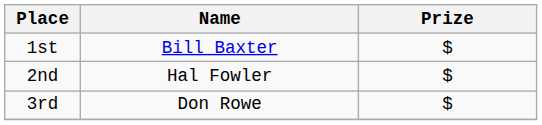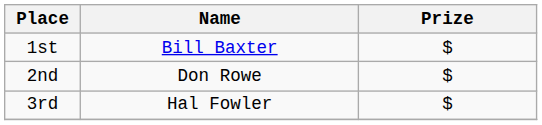 <table class="wikitable">
 <tr>
 <th width="50">Place</th>
 <th width="200">Name</th>
 <th width="125">Prize</th>
 </tr>
 <tr>
 <td align = "center">1st</td>
 <td align = "center"><a href='#'>Bill Baxter</a></td>
 <td align = "center">$</td>
 </tr>
 <tr>
 <td align = "center">2nd</td>
-<td align = "center">Hal Fowler</td>
+<td align = "center">Don Rowe</td>
 <td align = "center">$</td>
 </tr>
 <tr>
 <td align = "center">3rd</td>
-<td align = "center">Don Rowe</td>
+<td align = "center">Hal Fowler</td>
 <td align = "center">$</td>
 </tr>
 <tr>
 </tr>
 </table>
